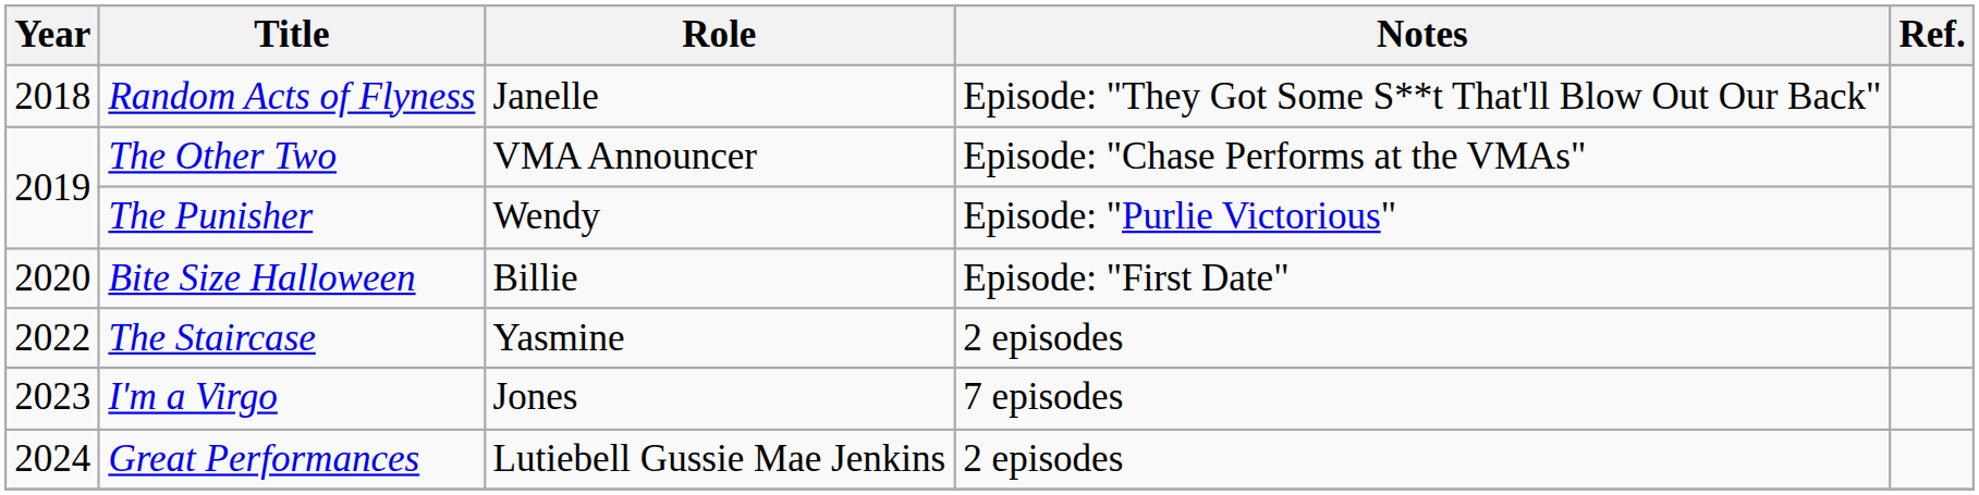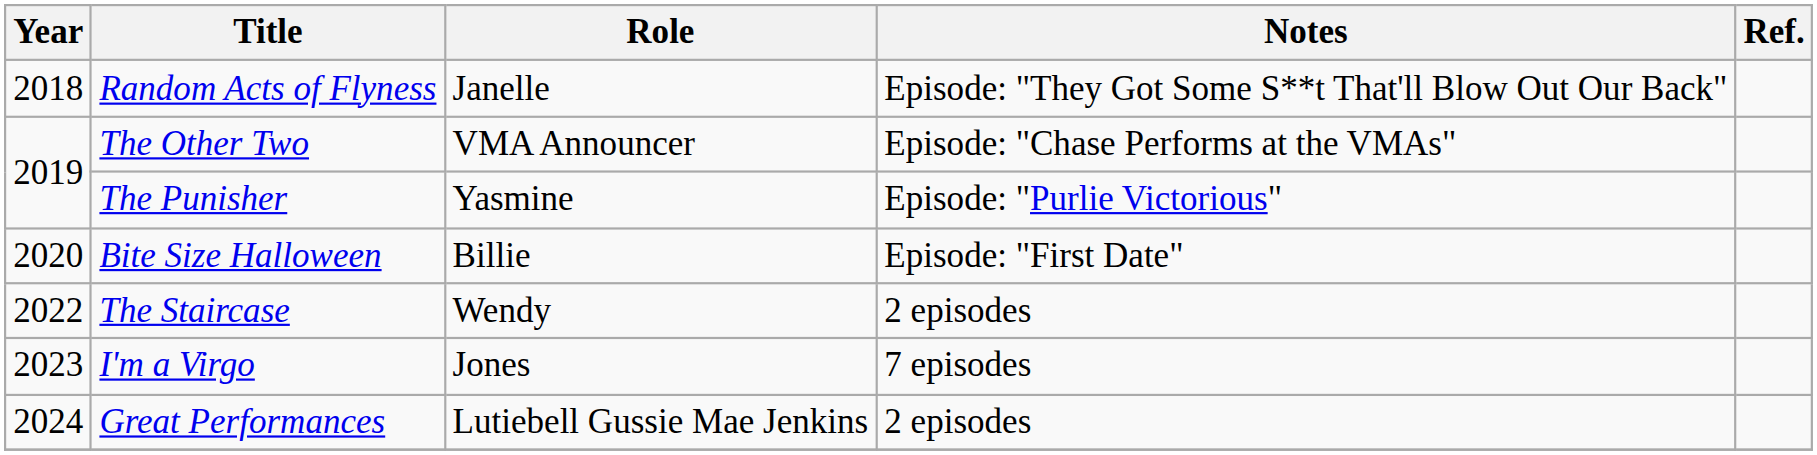 <table class="wikitable sortable">
 <tr>
 <th>Year</th>
 <th>Title</th>
 <th>Role</th>
 <th>Notes</th>
 <th class="unsortable">Ref.</th>
 </tr>
 <tr>
 <td>2018</td>
 <td><em><a href='#'>Random Acts of Flyness</a></em></td>
 <td>Janelle</td>
 <td>Episode: "They Got Some S**t That'll Blow Out Our Back"</td>
 <td></td>
 </tr>
 <tr>
 <td rowspan=2>2019</td>
 <td><em><a href='#'>The Other Two</a></em></td>
 <td>VMA Announcer</td>
 <td>Episode: "Chase Performs at the VMAs"</td>
 <td></td>
 </tr>
 <tr>
 <td><em><a href='#'>The Punisher</a></em></td>
-<td>Wendy</td>
+<td>Yasmine</td>
 <td>Episode: "<a href='#'>Purlie Victorious</a>"</td>
 <td></td>
 </tr>
 <tr>
 <td>2020</td>
 <td><em><a href='#'>Bite Size Halloween</a></em></td>
 <td>Billie</td>
 <td>Episode: "First Date"</td>
 <td></td>
 </tr>
 <tr>
 <td>2022</td>
 <td><em><a href='#'>The Staircase</a></em></td>
-<td>Yasmine</td>
+<td>Wendy</td>
 <td>2 episodes</td>
 <td></td>
 </tr>
 <tr>
 <td>2023</td>
 <td><em><a href='#'>I'm a Virgo</a></em></td>
 <td>Jones</td>
 <td>7 episodes</td>
 <td></td>
 </tr>
 <tr>
 <td>2024</td>
 <td><em><a href='#'>Great Performances</a></em></td>
 <td>Lutiebell Gussie Mae Jenkins</td>
 <td>2 episodes</td>
 <td></td>
 </tr>
 <tr>
 </tr>
 </table>
